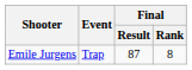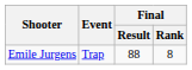 <table class=wikitable style="font-size:90%">
 <tr>
 <th rowspan=2>Shooter</th>
 <th rowspan=2>Event</th>
 <th colspan=2>Final</th>
 </tr>
 <tr>
 <th>Result</th>
 <th>Rank</th>
 </tr>
 <tr>
 <td><a href='#'>Emile Jurgens</a></td>
 <td><a href='#'>Trap</a></td>
-<td align=center>87</td>
+<td align=center>88</td>
 <td align=center>8</td>
 </tr>
 </table>
